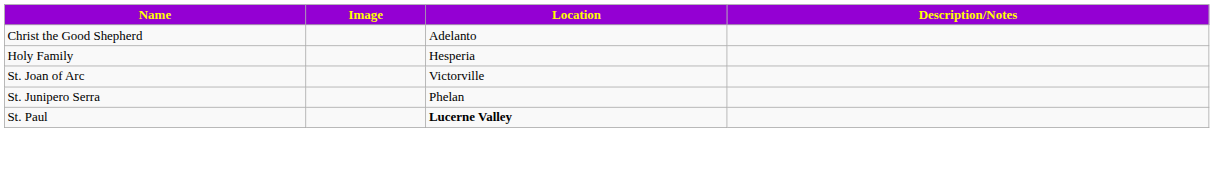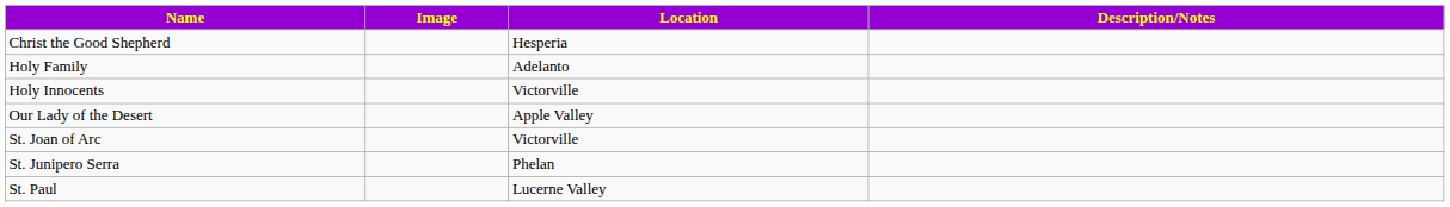 <table class="wikitable sortable" style="width:75%">
 <tr>
 <th style="background:darkviolet; color:yellow;" width="25%"><strong>Name</strong></th>
 <th style="background:darkviolet; color:yellow;" width="10%"><strong>Image</strong></th>
 <th style="background:darkviolet; color:yellow;" width="25%"><strong>Location</strong></th>
 <th style="background:darkviolet; color:yellow;" width="15"><strong>Description/Notes</strong></th>
 </tr>
 <tr>
 <td>Christ the Good Shepherd</td>
 <td></td>
-<td>Adelanto</td>
+<td>Hesperia</td>
 <td></td>
 </tr>
 <tr>
 <td>Holy Family</td>
 <td></td>
-<td>Hesperia</td>
+<td>Adelanto</td>
+<td></td>
+</tr>
+<tr>
+<td>Holy Innocents</td>
+<td></td>
+<td>Victorville</td>
+<td></td>
+</tr>
+<tr>
+<td>Our Lady of the Desert</td>
+<td></td>
+<td>Apple Valley</td>
 <td></td>
 </tr>
 <tr>
 <td>St. Joan of Arc</td>
 <td></td>
 <td>Victorville</td>
 <td></td>
 </tr>
 <tr>
 <td>St. Junipero Serra</td>
 <td></td>
 <td>Phelan</td>
 <td></td>
 </tr>
 <tr>
 <td>St. Paul</td>
 <td></td>
-<td><strong>Lucerne Valley</strong></td>
+<td>Lucerne Valley</td>
 <td></td>
 </tr>
 </table>
